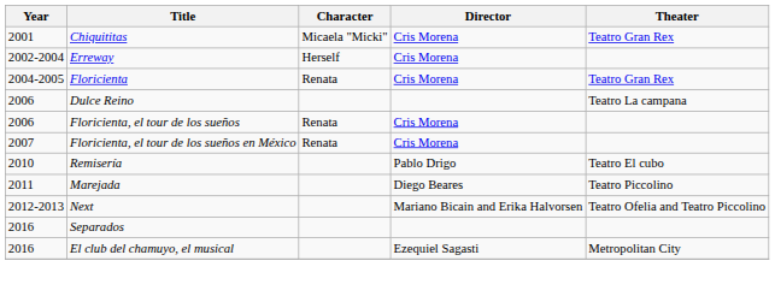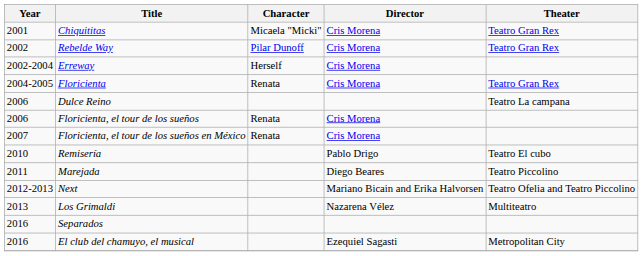 <table class="wikitable" style="font-size: 90%;">
 <tr>
 <th>Year</th>
 <th>Title</th>
 <th>Character</th>
 <th>Director</th>
 <th>Theater</th>
 </tr>
 <tr>
 <td>2001</td>
 <td><em><a href='#'>Chiquititas</a></em></td>
 <td>Micaela "Micki"</td>
+<td><a href='#'>Cris Morena</a></td>
+<td><a href='#'>Teatro Gran Rex</a></td>
+</tr>
+<tr>
+<td>2002</td>
+<td><em><a href='#'>Rebelde Way</a></em></td>
+<td><a href='#'>Pilar Dunoff</a></td>
 <td><a href='#'>Cris Morena</a></td>
 <td><a href='#'>Teatro Gran Rex</a></td>
 </tr>
 <tr>
 <td>2002-2004</td>
 <td><em><a href='#'>Erreway</a></em></td>
 <td>Herself</td>
 <td><a href='#'>Cris Morena</a></td>
 <td></td>
 </tr>
 <tr>
 <td>2004-2005</td>
 <td><em><a href='#'>Floricienta</a></em></td>
 <td>Renata</td>
 <td><a href='#'>Cris Morena</a></td>
 <td><a href='#'>Teatro Gran Rex</a></td>
 </tr>
 <tr>
 <td>2006</td>
 <td><em>Dulce Reino</em></td>
 <td></td>
 <td></td>
 <td>Teatro La campana</td>
 </tr>
 <tr>
 <td>2006</td>
 <td><em>Floricienta, el tour de los sueños</em></td>
 <td>Renata</td>
 <td><a href='#'>Cris Morena</a></td>
 <td></td>
 </tr>
 <tr>
 <td>2007</td>
 <td><em>Floricienta, el tour de los sueños en México</em></td>
 <td>Renata</td>
 <td><a href='#'>Cris Morena</a></td>
 <td></td>
 </tr>
 <tr>
 <td>2010</td>
 <td><em>Remisería</em></td>
 <td></td>
 <td>Pablo Drigo</td>
 <td>Teatro El cubo</td>
 </tr>
 <tr>
 <td>2011</td>
 <td><em>Marejada</em></td>
 <td></td>
 <td>Diego Beares</td>
 <td>Teatro Piccolino</td>
 </tr>
 <tr>
 <td>2012-2013</td>
 <td><em>Next</em></td>
 <td></td>
 <td>Mariano Bicain and Erika Halvorsen</td>
 <td>Teatro Ofelia and Teatro Piccolino</td>
 </tr>
 <tr>
+<td>2013</td>
+<td><em>Los Grimaldi</em></td>
+<td></td>
+<td>Nazarena Vélez</td>
+<td>Multiteatro</td>
+</tr>
+<tr>
 <td>2016</td>
 <td><em>Separados</em></td>
 <td></td>
 <td></td>
 <td></td>
 </tr>
 <tr>
 <td>2016</td>
 <td><em>El club del chamuyo, el musical</em></td>
 <td></td>
 <td>Ezequiel Sagasti</td>
 <td>Metropolitan City</td>
 </tr>
 <tr>
 </tr>
 </table>
